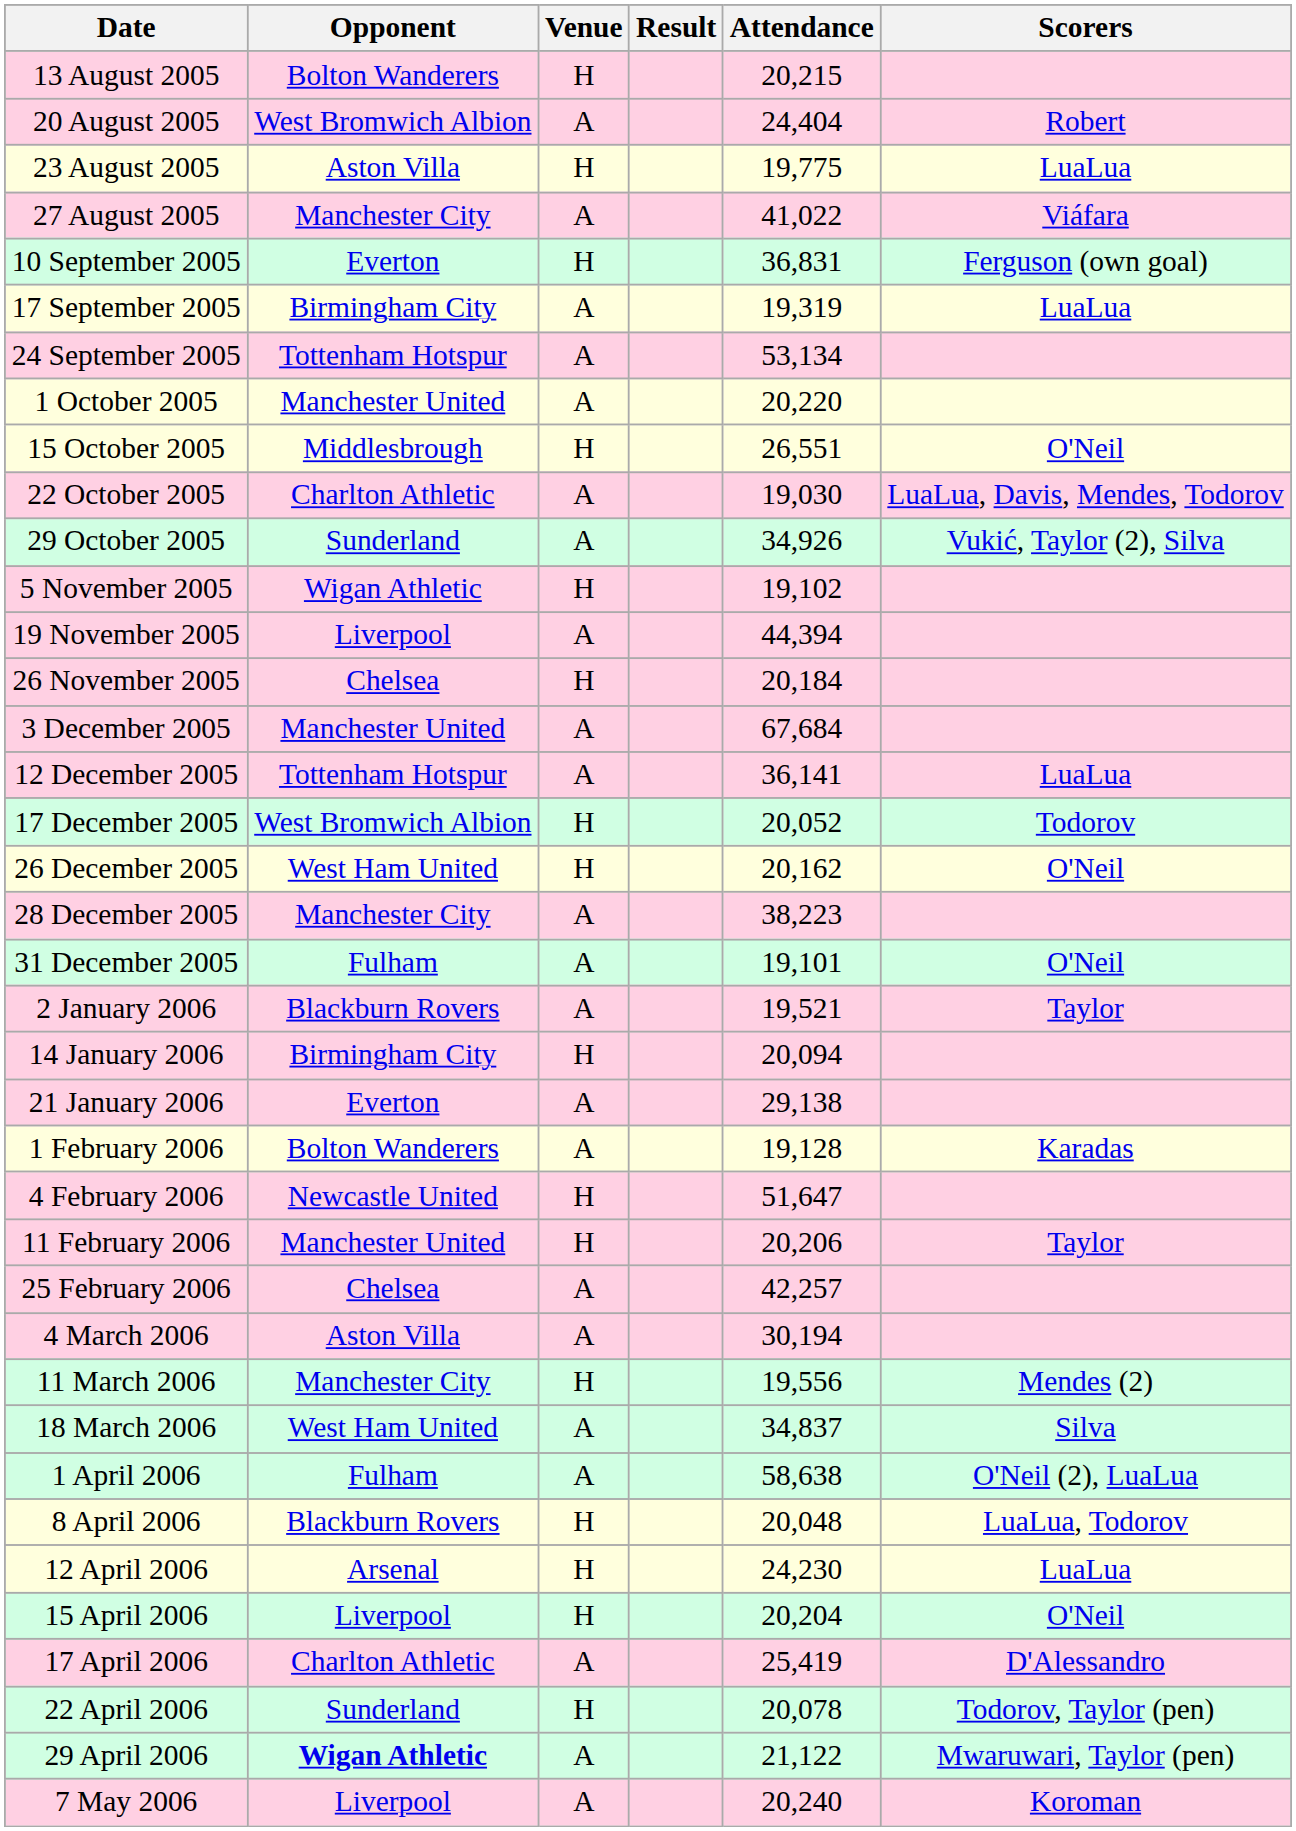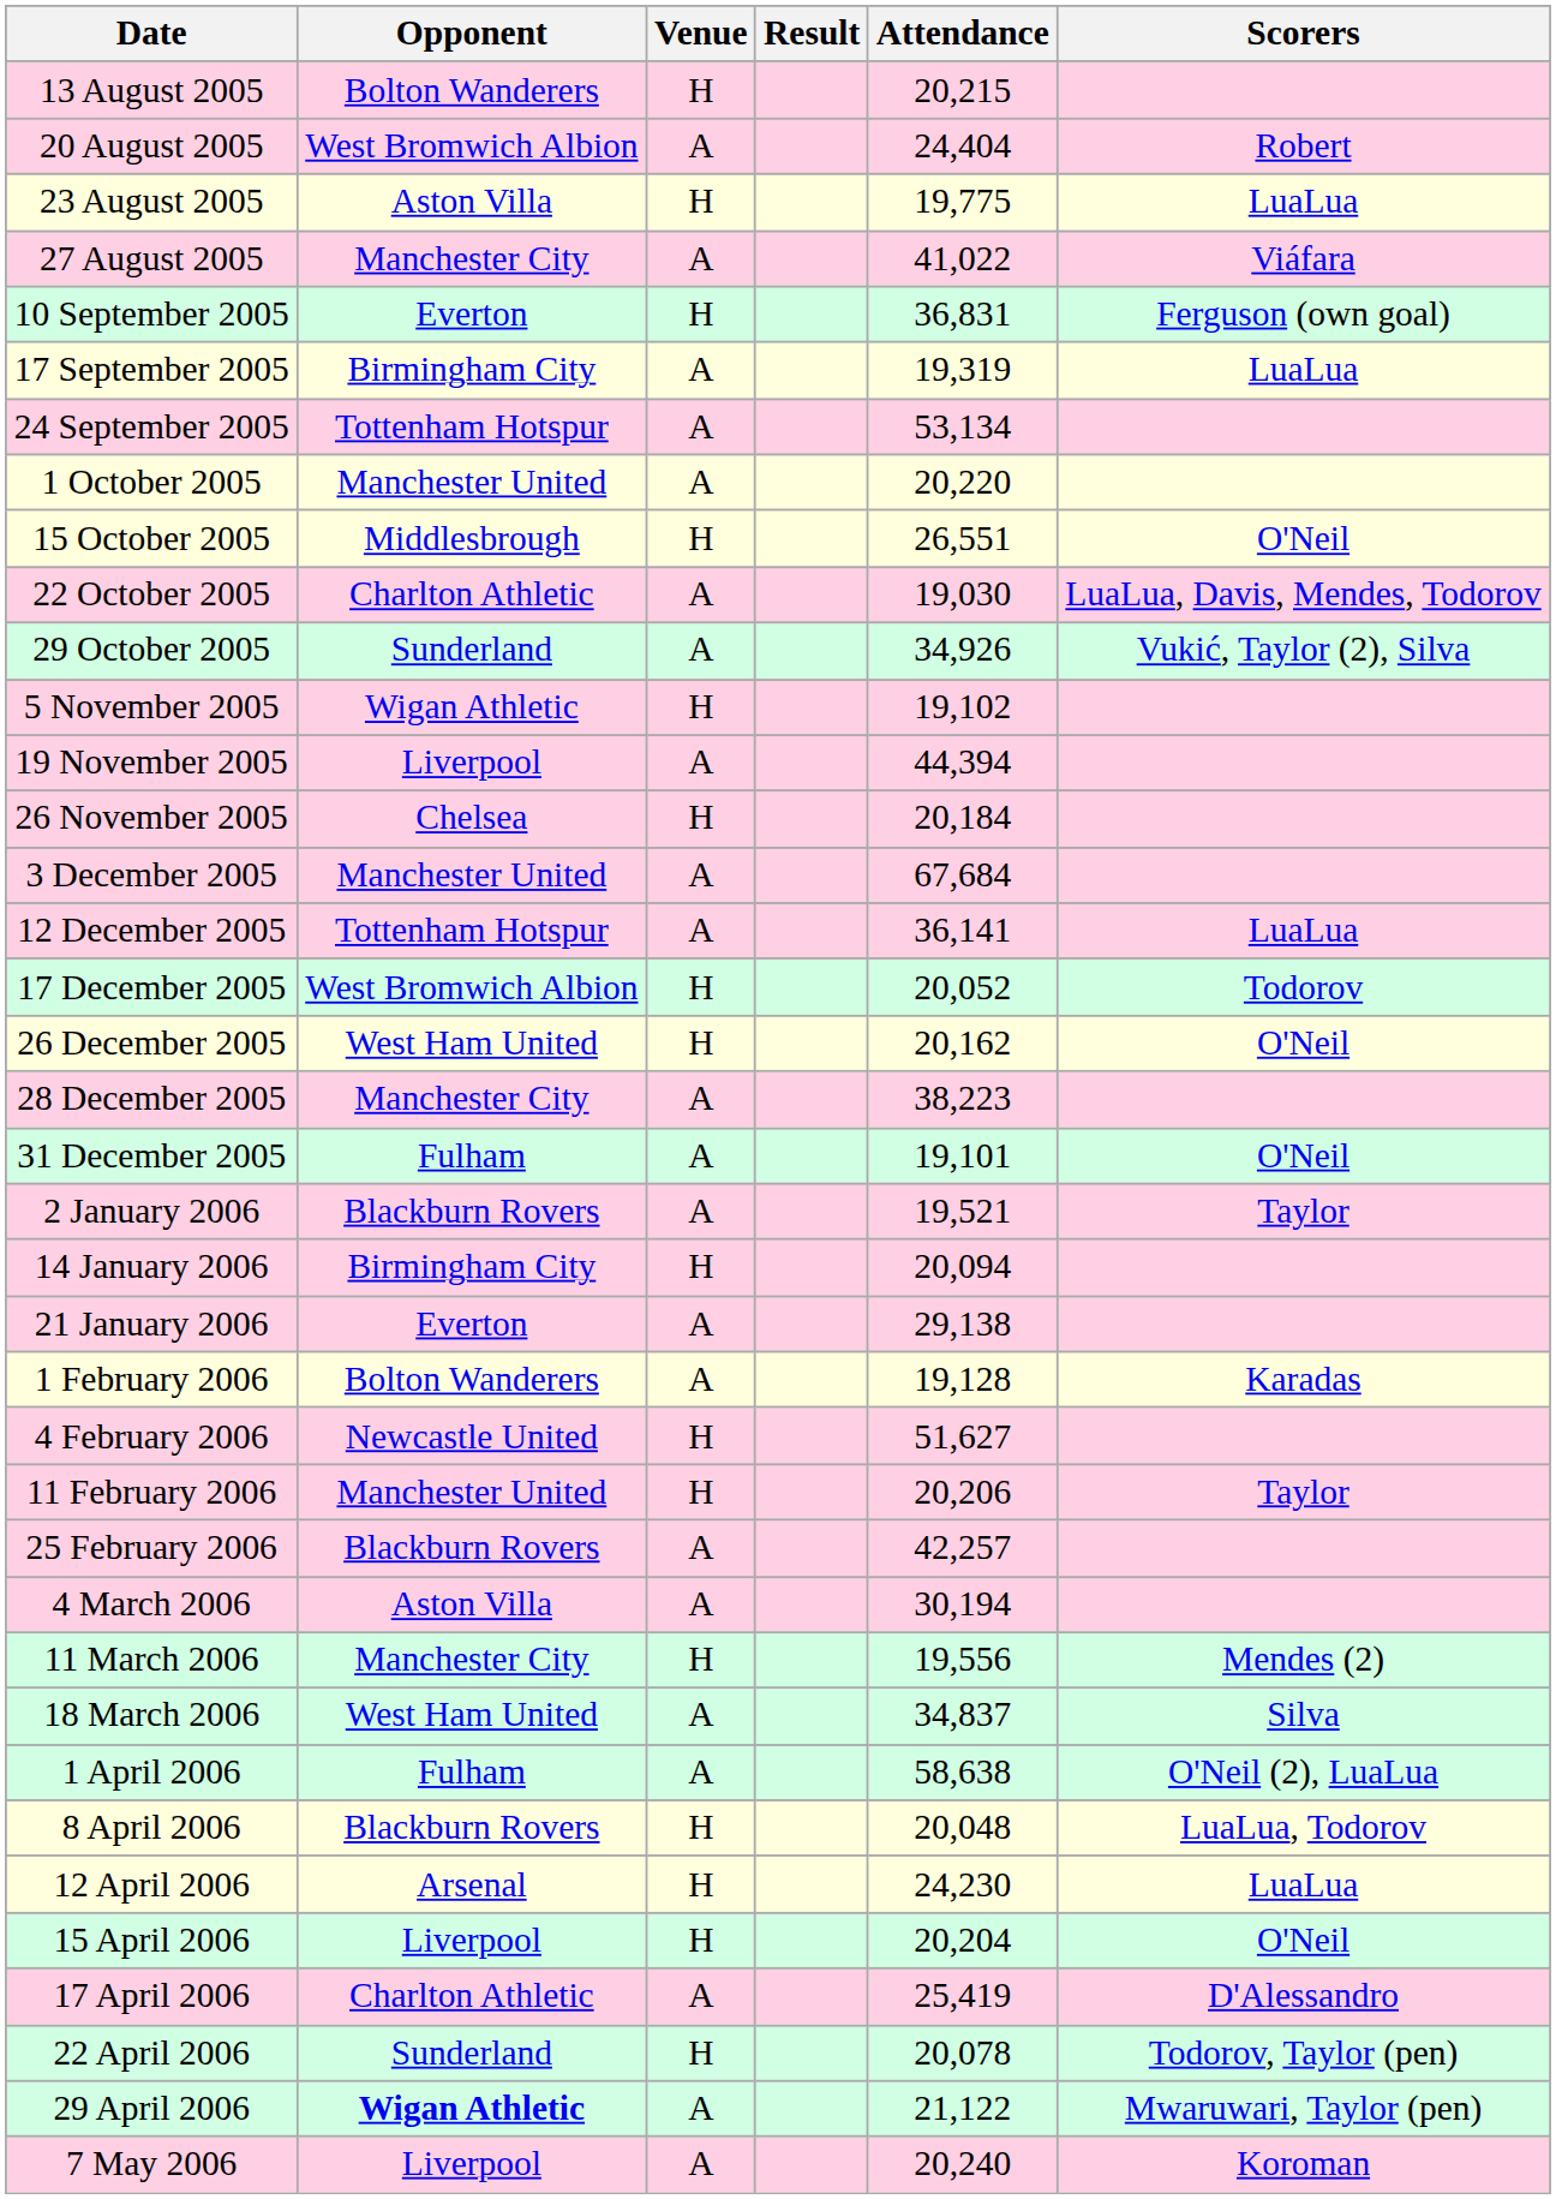 <table class="wikitable sortable" style="text-align:center;">
 <tr>
 <th>Date</th>
 <th>Opponent</th>
 <th>Venue</th>
 <th>Result</th>
 <th>Attendance</th>
 <th>Scorers</th>
 </tr>
 <tr style="background:#ffd0e3;">
 <td>13 August 2005</td>
 <td><a href='#'>Bolton Wanderers</a></td>
 <td>H</td>
 <td></td>
 <td>20,215</td>
 <td></td>
 </tr>
 <tr style="background:#ffd0e3;">
 <td>20 August 2005</td>
 <td><a href='#'>West Bromwich Albion</a></td>
 <td>A</td>
 <td></td>
 <td>24,404</td>
 <td><a href='#'>Robert</a></td>
 </tr>
 <tr style="background:#ffffdd;">
 <td>23 August 2005</td>
 <td><a href='#'>Aston Villa</a></td>
 <td>H</td>
 <td></td>
 <td>19,775</td>
 <td><a href='#'>LuaLua</a></td>
 </tr>
 <tr style="background:#ffd0e3;">
 <td>27 August 2005</td>
 <td><a href='#'>Manchester City</a></td>
 <td>A</td>
 <td></td>
 <td>41,022</td>
 <td><a href='#'>Viáfara</a></td>
 </tr>
 <tr style="background:#d0ffe3;">
 <td>10 September 2005</td>
 <td><a href='#'>Everton</a></td>
 <td>H</td>
 <td></td>
 <td>36,831</td>
 <td><a href='#'>Ferguson</a> (own goal)</td>
 </tr>
 <tr style="background:#ffffdd;">
 <td>17 September 2005</td>
 <td><a href='#'>Birmingham City</a></td>
 <td>A</td>
 <td></td>
 <td>19,319</td>
 <td><a href='#'>LuaLua</a></td>
 </tr>
 <tr style="background:#ffd0e3;">
 <td>24 September 2005</td>
 <td><a href='#'>Tottenham Hotspur</a></td>
 <td>A</td>
 <td></td>
 <td>53,134</td>
 <td></td>
 </tr>
 <tr style="background:#ffffdd;">
 <td>1 October 2005</td>
 <td><a href='#'>Manchester United</a></td>
 <td>A</td>
 <td></td>
 <td>20,220</td>
 <td></td>
 </tr>
 <tr style="background:#ffffdd;">
 <td>15 October 2005</td>
 <td><a href='#'>Middlesbrough</a></td>
 <td>H</td>
 <td></td>
 <td>26,551</td>
 <td><a href='#'>O'Neil</a></td>
 </tr>
 <tr style="background:#ffd0e3;">
 <td>22 October 2005</td>
 <td><a href='#'>Charlton Athletic</a></td>
 <td>A</td>
 <td></td>
 <td>19,030</td>
 <td><a href='#'>LuaLua</a>, <a href='#'>Davis</a>, <a href='#'>Mendes</a>, <a href='#'>Todorov</a></td>
 </tr>
 <tr style="background:#d0ffe3;">
 <td>29 October 2005</td>
 <td><a href='#'>Sunderland</a></td>
 <td>A</td>
 <td></td>
 <td>34,926</td>
 <td><a href='#'>Vukić</a>, <a href='#'>Taylor</a> (2), <a href='#'>Silva</a></td>
 </tr>
 <tr style="background:#ffd0e3;">
 <td>5 November 2005</td>
 <td><a href='#'>Wigan Athletic</a></td>
 <td>H</td>
 <td></td>
 <td>19,102</td>
 <td></td>
 </tr>
 <tr style="background:#ffd0e3;">
 <td>19 November 2005</td>
 <td><a href='#'>Liverpool</a></td>
 <td>A</td>
 <td></td>
 <td>44,394</td>
 <td></td>
 </tr>
 <tr style="background:#ffd0e3;">
 <td>26 November 2005</td>
 <td><a href='#'>Chelsea</a></td>
 <td>H</td>
 <td></td>
 <td>20,184</td>
 <td></td>
 </tr>
 <tr style="background:#ffd0e3;">
 <td>3 December 2005</td>
 <td><a href='#'>Manchester United</a></td>
 <td>A</td>
 <td></td>
 <td>67,684</td>
 <td></td>
 </tr>
 <tr style="background:#ffd0e3;">
 <td>12 December 2005</td>
 <td><a href='#'>Tottenham Hotspur</a></td>
 <td>A</td>
 <td></td>
 <td>36,141</td>
 <td><a href='#'>LuaLua</a></td>
 </tr>
 <tr style="background:#d0ffe3;">
 <td>17 December 2005</td>
 <td><a href='#'>West Bromwich Albion</a></td>
 <td>H</td>
 <td></td>
 <td>20,052</td>
 <td><a href='#'>Todorov</a></td>
 </tr>
 <tr style="background:#ffffdd;">
 <td>26 December 2005</td>
 <td><a href='#'>West Ham United</a></td>
 <td>H</td>
 <td></td>
 <td>20,162</td>
 <td><a href='#'>O'Neil</a></td>
 </tr>
 <tr style="background:#ffd0e3;">
 <td>28 December 2005</td>
 <td><a href='#'>Manchester City</a></td>
 <td>A</td>
 <td></td>
 <td>38,223</td>
 <td></td>
 </tr>
 <tr style="background:#d0ffe3;">
 <td>31 December 2005</td>
 <td><a href='#'>Fulham</a></td>
 <td>A</td>
 <td></td>
 <td>19,101</td>
 <td><a href='#'>O'Neil</a></td>
 </tr>
 <tr style="background:#ffd0e3;">
 <td>2 January 2006</td>
 <td><a href='#'>Blackburn Rovers</a></td>
 <td>A</td>
 <td></td>
 <td>19,521</td>
 <td><a href='#'>Taylor</a></td>
 </tr>
 <tr style="background:#ffd0e3;">
 <td>14 January 2006</td>
 <td><a href='#'>Birmingham City</a></td>
 <td>H</td>
 <td></td>
 <td>20,094</td>
 <td></td>
 </tr>
 <tr style="background:#ffd0e3;">
 <td>21 January 2006</td>
 <td><a href='#'>Everton</a></td>
 <td>A</td>
 <td></td>
 <td>29,138</td>
 <td></td>
 </tr>
 <tr style="background:#ffffdd;">
 <td>1 February 2006</td>
 <td><a href='#'>Bolton Wanderers</a></td>
 <td>A</td>
 <td></td>
 <td>19,128</td>
 <td><a href='#'>Karadas</a></td>
 </tr>
 <tr style="background:#ffd0e3;">
 <td>4 February 2006</td>
 <td><a href='#'>Newcastle United</a></td>
 <td>H</td>
 <td></td>
-<td>51,647</td>
+<td>51,627</td>
 <td></td>
 </tr>
 <tr style="background:#ffd0e3;">
 <td>11 February 2006</td>
 <td><a href='#'>Manchester United</a></td>
 <td>H</td>
 <td></td>
 <td>20,206</td>
 <td><a href='#'>Taylor</a></td>
 </tr>
 <tr style="background:#ffd0e3;">
 <td>25 February 2006</td>
-<td><a href='#'>Chelsea</a></td>
+<td><a href='#'>Blackburn Rovers</a></td>
 <td>A</td>
 <td></td>
 <td>42,257</td>
 <td></td>
 </tr>
 <tr style="background:#ffd0e3;">
 <td>4 March 2006</td>
 <td><a href='#'>Aston Villa</a></td>
 <td>A</td>
 <td></td>
 <td>30,194</td>
 <td></td>
 </tr>
 <tr style="background:#d0ffe3;">
 <td>11 March 2006</td>
 <td><a href='#'>Manchester City</a></td>
 <td>H</td>
 <td></td>
 <td>19,556</td>
 <td><a href='#'>Mendes</a> (2)</td>
 </tr>
 <tr style="background:#d0ffe3;">
 <td>18 March 2006</td>
 <td><a href='#'>West Ham United</a></td>
 <td>A</td>
 <td></td>
 <td>34,837</td>
 <td><a href='#'>Silva</a></td>
 </tr>
 <tr style="background:#d0ffe3;">
 <td>1 April 2006</td>
 <td><a href='#'>Fulham</a></td>
 <td>A</td>
 <td></td>
 <td>58,638</td>
 <td><a href='#'>O'Neil</a> (2), <a href='#'>LuaLua</a></td>
 </tr>
 <tr style="background:#ffffdd;">
 <td>8 April 2006</td>
 <td><a href='#'>Blackburn Rovers</a></td>
 <td>H</td>
 <td></td>
 <td>20,048</td>
 <td><a href='#'>LuaLua</a>, <a href='#'>Todorov</a></td>
 </tr>
 <tr style="background:#ffffdd;">
 <td>12 April 2006</td>
 <td><a href='#'>Arsenal</a></td>
 <td>H</td>
 <td></td>
 <td>24,230</td>
 <td><a href='#'>LuaLua</a></td>
 </tr>
 <tr style="background:#d0ffe3;">
 <td>15 April 2006</td>
 <td><a href='#'>Liverpool</a></td>
 <td>H</td>
 <td></td>
 <td>20,204</td>
 <td><a href='#'>O'Neil</a></td>
 </tr>
 <tr style="background:#ffd0e3;">
 <td>17 April 2006</td>
 <td><a href='#'>Charlton Athletic</a></td>
 <td>A</td>
 <td></td>
 <td>25,419</td>
 <td><a href='#'>D'Alessandro</a></td>
 </tr>
 <tr style="background:#d0ffe3;">
 <td>22 April 2006</td>
 <td><a href='#'>Sunderland</a></td>
 <td>H</td>
 <td></td>
 <td>20,078</td>
 <td><a href='#'>Todorov</a>, <a href='#'>Taylor</a> (pen)</td>
 </tr>
 <tr style="background:#d0ffe3;">
 <td>29 April 2006</td>
 <td><strong><a href='#'>Wigan Athletic</a></strong></td>
 <td>A</td>
 <td></td>
 <td>21,122</td>
 <td><a href='#'>Mwaruwari</a>, <a href='#'>Taylor</a> (pen)</td>
 </tr>
 <tr style="background:#ffd0e3;">
 <td>7 May 2006</td>
 <td><a href='#'>Liverpool</a></td>
 <td>A</td>
 <td></td>
 <td>20,240</td>
 <td><a href='#'>Koroman</a></td>
 </tr>
 </table>
